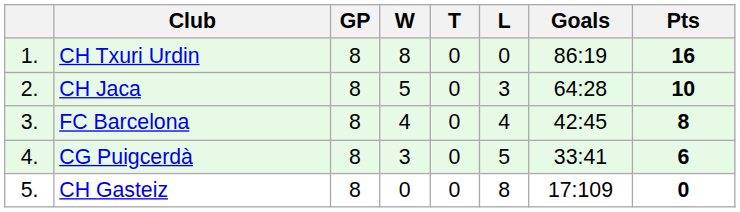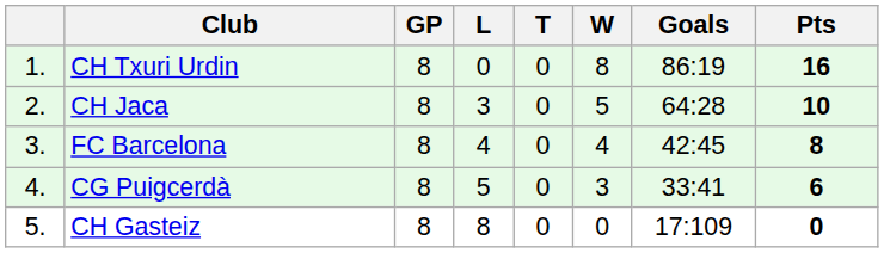 <table class="wikitable">
 <tr>
 <th width="30"></th>
 <th width="200">Club</th>
 <th width="30">GP</th>
+<th width="30">L</th>
+<th width="30">T</th>
 <th width="30">W</th>
-<th width="30">T</th>
-<th width="30">L</th>
 <th width="70">Goals</th>
 <th width="70">Pts</th>
 </tr>
 <tr bgcolor="#e6fae6" align="center">
 <td>1.</td>
 <td align="left"><a href='#'>CH Txuri Urdin</a></td>
 <td>8</td>
-<td>8</td>
 <td>0</td>
 <td>0</td>
+<td>8</td>
 <td>86:19</td>
 <td><strong>16</strong></td>
 </tr>
 <tr bgcolor="#e6fae6" align="center">
 <td>2.</td>
 <td align="left"><a href='#'>CH Jaca</a></td>
 <td>8</td>
+<td>3</td>
+<td>0</td>
 <td>5</td>
-<td>0</td>
-<td>3</td>
 <td>64:28</td>
 <td><strong>10</strong></td>
 </tr>
 <tr bgcolor="#e6fae6" align="center">
 <td>3.</td>
 <td align="left"><a href='#'>FC Barcelona</a></td>
 <td>8</td>
 <td>4</td>
 <td>0</td>
 <td>4</td>
 <td>42:45</td>
 <td><strong>8</strong></td>
 </tr>
 <tr bgcolor="#e6fae6" align="center">
 <td>4.</td>
 <td align="left"><a href='#'>CG Puigcerdà</a></td>
 <td>8</td>
+<td>5</td>
+<td>0</td>
 <td>3</td>
-<td>0</td>
-<td>5</td>
 <td>33:41</td>
 <td><strong>6</strong></td>
 </tr>
 <tr bgcolor="#FFFFFF" align="center">
 <td>5.</td>
 <td align="left"><a href='#'>CH Gasteiz</a></td>
 <td>8</td>
+<td>8</td>
 <td>0</td>
 <td>0</td>
-<td>8</td>
 <td>17:109</td>
 <td><strong>0</strong></td>
 </tr>
 </table>
